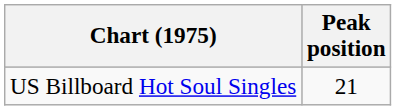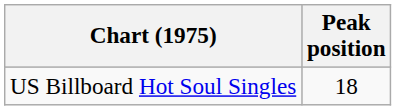 <table class="wikitable sortable">
 <tr>
 <th>Chart (1975)</th>
 <th>Peak<br>position</th>
 </tr>
 <tr>
 <td align="left">US  Billboard <a href='#'>Hot Soul Singles</a></td>
-<td align="center">21</td>
+<td align="center">18</td>
 </tr>
 </table>
